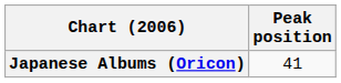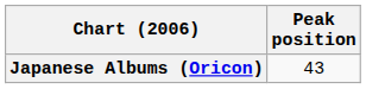 <table class="wikitable sortable plainrowheaders">
 <tr>
 <th scope="col">Chart (2006)</th>
 <th scope="col">Peak<br>position</th>
 </tr>
 <tr>
 <th scope="row">Japanese Albums (<a href='#'>Oricon</a>)</th>
-<td align="center">41</td>
+<td align="center">43</td>
 </tr>
 </table>
